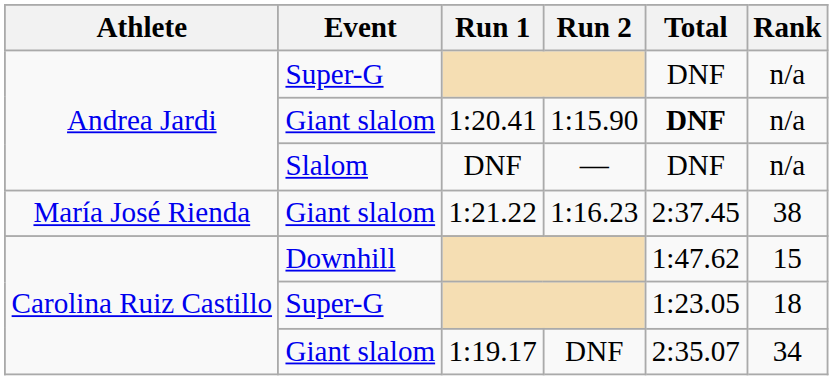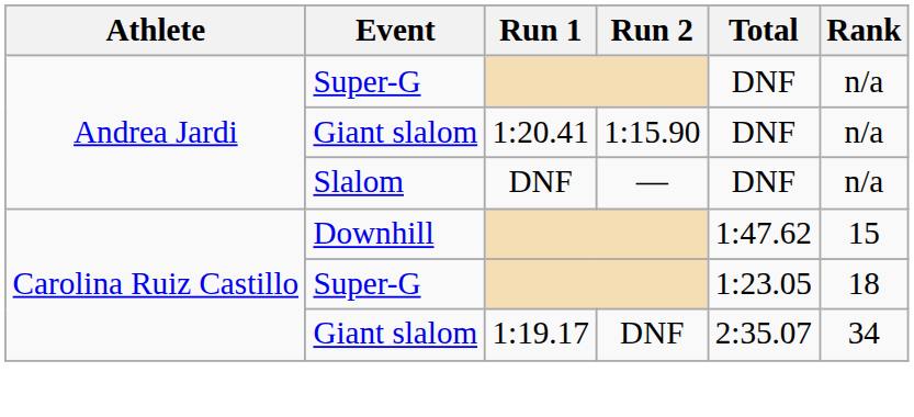 <table class="wikitable" border="1">
 <tr>
 <th>Athlete</th>
 <th>Event</th>
 <th>Run 1</th>
 <th>Run 2</th>
 <th>Total</th>
 <th>Rank</th>
 </tr>
 <tr align=center>
 <td rowspan=3><a href='#'>Andrea Jardi</a></td>
 <td align=left><a href='#'>Super-G</a></td>
 <td colspan=2 bgcolor=wheat></td>
 <td>DNF</td>
 <td>n/a</td>
 </tr>
 <tr align=center>
 <td align=left><a href='#'>Giant slalom</a></td>
 <td>1:20.41</td>
 <td>1:15.90</td>
-<td><strong>DNF</strong></td>
+<td>DNF</td>
 <td>n/a</td>
 </tr>
 <tr align=center>
 <td align=left><a href='#'>Slalom</a></td>
 <td>DNF</td>
 <td>—</td>
 <td>DNF</td>
 <td>n/a</td>
-</tr>
-<tr align=center>
-<td rowspan=1><a href='#'>María José Rienda</a></td>
-<td align=left><a href='#'>Giant slalom</a></td>
-<td>1:21.22</td>
-<td>1:16.23</td>
-<td>2:37.45</td>
-<td>38</td>
 </tr>
 <tr align=center>
 <td rowspan=3><a href='#'>Carolina Ruiz Castillo</a></td>
 <td align=left><a href='#'>Downhill</a></td>
 <td colspan=2 bgcolor=wheat></td>
 <td>1:47.62</td>
 <td>15</td>
 </tr>
 <tr align=center>
 <td align=left><a href='#'>Super-G</a></td>
 <td colspan=2 bgcolor=wheat></td>
 <td>1:23.05</td>
 <td>18</td>
 </tr>
 <tr align=center>
 <td align=left><a href='#'>Giant slalom</a></td>
 <td>1:19.17</td>
 <td>DNF</td>
 <td>2:35.07</td>
 <td>34</td>
 </tr>
 </table>
